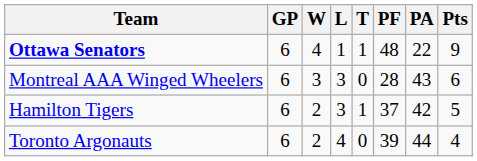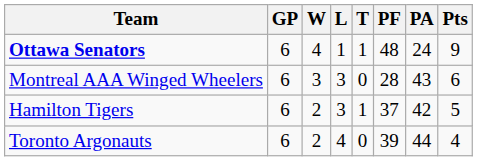 <table class="wikitable">
 <tr>
 <th>Team</th>
 <th>GP</th>
 <th>W</th>
 <th>L</th>
 <th>T</th>
 <th>PF</th>
 <th>PA</th>
 <th>Pts</th>
 </tr>
 <tr align="center">
 <td align="left"><strong><a href='#'>Ottawa Senators</a></strong></td>
 <td>6</td>
 <td>4</td>
 <td>1</td>
 <td>1</td>
 <td>48</td>
-<td>22</td>
+<td>24</td>
 <td>9</td>
 </tr>
 <tr align="center">
 <td align="left"><a href='#'>Montreal AAA Winged Wheelers</a></td>
 <td>6</td>
 <td>3</td>
 <td>3</td>
 <td>0</td>
 <td>28</td>
 <td>43</td>
 <td>6</td>
 </tr>
 <tr align="center">
 <td align="left"><a href='#'>Hamilton Tigers</a></td>
 <td>6</td>
 <td>2</td>
 <td>3</td>
 <td>1</td>
 <td>37</td>
 <td>42</td>
 <td>5</td>
 </tr>
 <tr align="center">
 <td align="left"><a href='#'>Toronto Argonauts</a></td>
 <td>6</td>
 <td>2</td>
 <td>4</td>
 <td>0</td>
 <td>39</td>
 <td>44</td>
 <td>4</td>
 </tr>
 </table>
